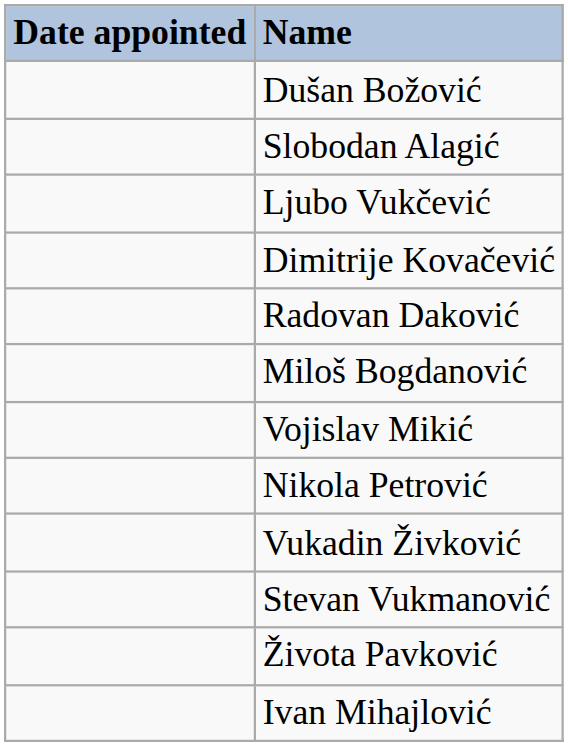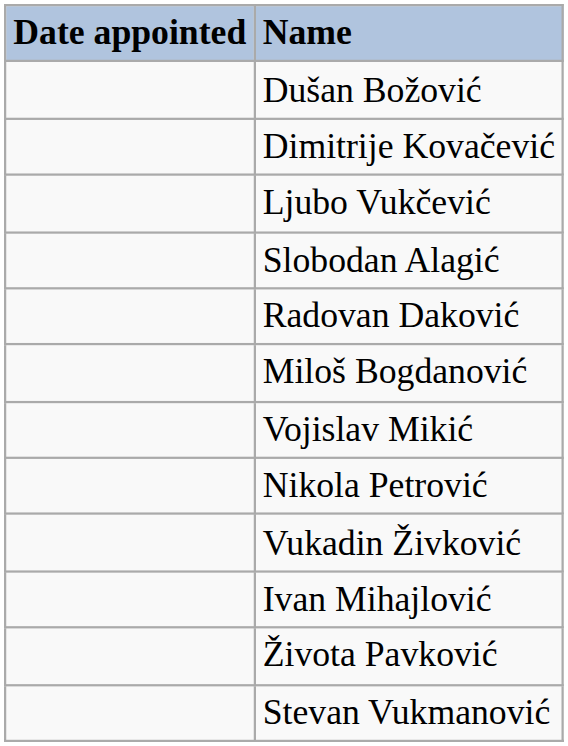 <table class="wikitable">
 <tr>
 <th style="text-align: left; background: #B0C4DE;">Date appointed</th>
 <th style="text-align: left; background: #B0C4DE;">Name</th>
 </tr>
 <tr>
 <td></td>
 <td>Dušan Božović</td>
 </tr>
 <tr>
 <td></td>
-<td>Slobodan Alagić</td>
+<td>Dimitrije Kovačević</td>
 </tr>
 <tr>
 <td></td>
 <td>Ljubo Vukčević</td>
 </tr>
 <tr>
 <td></td>
-<td>Dimitrije Kovačević</td>
+<td>Slobodan Alagić</td>
 </tr>
 <tr>
 <td></td>
 <td>Radovan Daković</td>
 </tr>
 <tr>
 <td></td>
 <td>Miloš Bogdanović</td>
 </tr>
 <tr>
 <td></td>
 <td>Vojislav Mikić</td>
 </tr>
 <tr>
 <td></td>
 <td>Nikola Petrović</td>
 </tr>
 <tr>
 <td></td>
 <td>Vukadin Živković</td>
 </tr>
 <tr>
 <td></td>
-<td>Stevan Vukmanović</td>
+<td>Ivan Mihajlović</td>
 </tr>
 <tr>
 <td></td>
 <td>Života Pavković</td>
 </tr>
 <tr>
 <td></td>
-<td>Ivan Mihajlović</td>
+<td>Stevan Vukmanović</td>
 </tr>
 <tr>
 </tr>
 </table>
